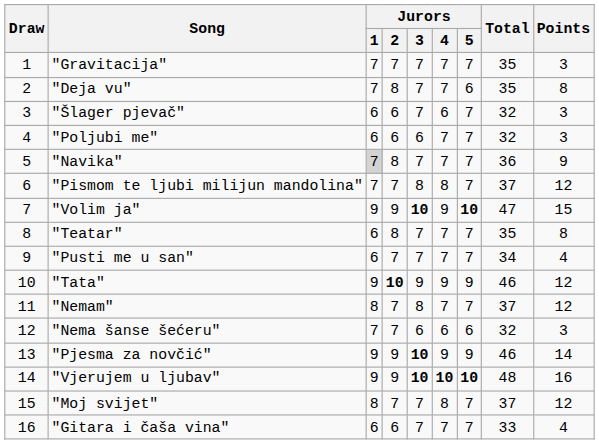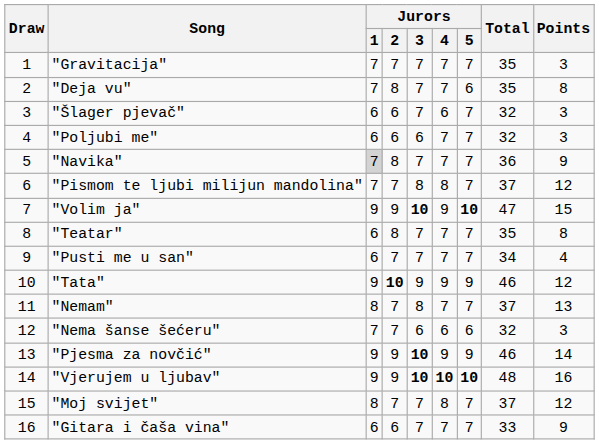 <table class="wikitable collapsible" style="margin: 1em auto 1em auto; text-align:center;">
 <tr>
 <th rowspan="2">Draw</th>
 <th rowspan="2">Song</th>
 <th colspan="5">Jurors</th>
 <th rowspan="2">Total</th>
 <th rowspan="2">Points</th>
 </tr>
 <tr>
 <th>1</th>
 <th>2</th>
 <th>3</th>
 <th>4</th>
 <th>5</th>
 </tr>
 <tr>
 <td>1</td>
 <td align="left">"Gravitacija"</td>
 <td>7</td>
 <td>7</td>
 <td>7</td>
 <td>7</td>
 <td>7</td>
 <td>35</td>
 <td>3</td>
 </tr>
 <tr>
 <td>2</td>
 <td align="left">"Deja vu"</td>
 <td>7</td>
 <td>8</td>
 <td>7</td>
 <td>7</td>
 <td>6</td>
 <td>35</td>
 <td>8</td>
 </tr>
 <tr>
 <td>3</td>
 <td align="left">"Šlager pjevač"</td>
 <td>6</td>
 <td>6</td>
 <td>7</td>
 <td>6</td>
 <td>7</td>
 <td>32</td>
 <td>3</td>
 </tr>
 <tr>
 <td>4</td>
 <td align="left">"Poljubi me"</td>
 <td>6</td>
 <td>6</td>
 <td>6</td>
 <td>7</td>
 <td>7</td>
 <td>32</td>
 <td>3</td>
 </tr>
 <tr>
 <td>5</td>
 <td align="left">"Navika"</td>
 <td style="background: lightgrey;">7</td>
 <td>8</td>
 <td>7</td>
 <td>7</td>
 <td>7</td>
 <td>36</td>
 <td>9</td>
 </tr>
 <tr>
 <td>6</td>
 <td align="left">"Pismom te ljubi milijun mandolina"</td>
 <td>7</td>
 <td>7</td>
 <td>8</td>
 <td>8</td>
 <td>7</td>
 <td>37</td>
 <td>12</td>
 </tr>
 <tr>
 <td>7</td>
 <td align="left">"Volim ja"</td>
 <td>9</td>
 <td>9</td>
 <td><strong>10</strong></td>
 <td>9</td>
 <td><strong>10</strong></td>
 <td>47</td>
 <td>15</td>
 </tr>
 <tr>
 <td>8</td>
 <td align="left">"Teatar"</td>
 <td>6</td>
 <td>8</td>
 <td>7</td>
 <td>7</td>
 <td>7</td>
 <td>35</td>
 <td>8</td>
 </tr>
 <tr>
 <td>9</td>
 <td align="left">"Pusti me u san"</td>
 <td>6</td>
 <td>7</td>
 <td>7</td>
 <td>7</td>
 <td>7</td>
 <td>34</td>
 <td>4</td>
 </tr>
 <tr>
 <td>10</td>
 <td align="left">"Tata"</td>
 <td>9</td>
 <td><strong>10</strong></td>
 <td>9</td>
 <td>9</td>
 <td>9</td>
 <td>46</td>
 <td>12</td>
 </tr>
 <tr>
 <td>11</td>
 <td align="left">"Nemam"</td>
 <td>8</td>
 <td>7</td>
 <td>8</td>
 <td>7</td>
 <td>7</td>
 <td>37</td>
-<td>12</td>
+<td>13</td>
 </tr>
 <tr>
 <td>12</td>
 <td align="left">"Nema šanse šećeru"</td>
 <td>7</td>
 <td>7</td>
 <td>6</td>
 <td>6</td>
 <td>6</td>
 <td>32</td>
 <td>3</td>
 </tr>
 <tr>
 <td>13</td>
 <td align="left">"Pjesma za novčić"</td>
 <td>9</td>
 <td>9</td>
 <td><strong>10</strong></td>
 <td>9</td>
 <td>9</td>
 <td>46</td>
 <td>14</td>
 </tr>
 <tr>
 <td>14</td>
 <td align="left">"Vjerujem u ljubav"</td>
 <td>9</td>
 <td>9</td>
 <td><strong>10</strong></td>
 <td><strong>10</strong></td>
 <td><strong>10</strong></td>
 <td>48</td>
 <td>16</td>
 </tr>
 <tr>
 <td>15</td>
 <td align="left">"Moj svijet"</td>
 <td>8</td>
 <td>7</td>
 <td>7</td>
 <td>8</td>
 <td>7</td>
 <td>37</td>
 <td>12</td>
 </tr>
 <tr>
 <td>16</td>
 <td align="left">"Gitara i čaša vina"</td>
 <td>6</td>
 <td>6</td>
 <td>7</td>
 <td>7</td>
 <td>7</td>
 <td>33</td>
-<td>4</td>
+<td>9</td>
 </tr>
 </table>
